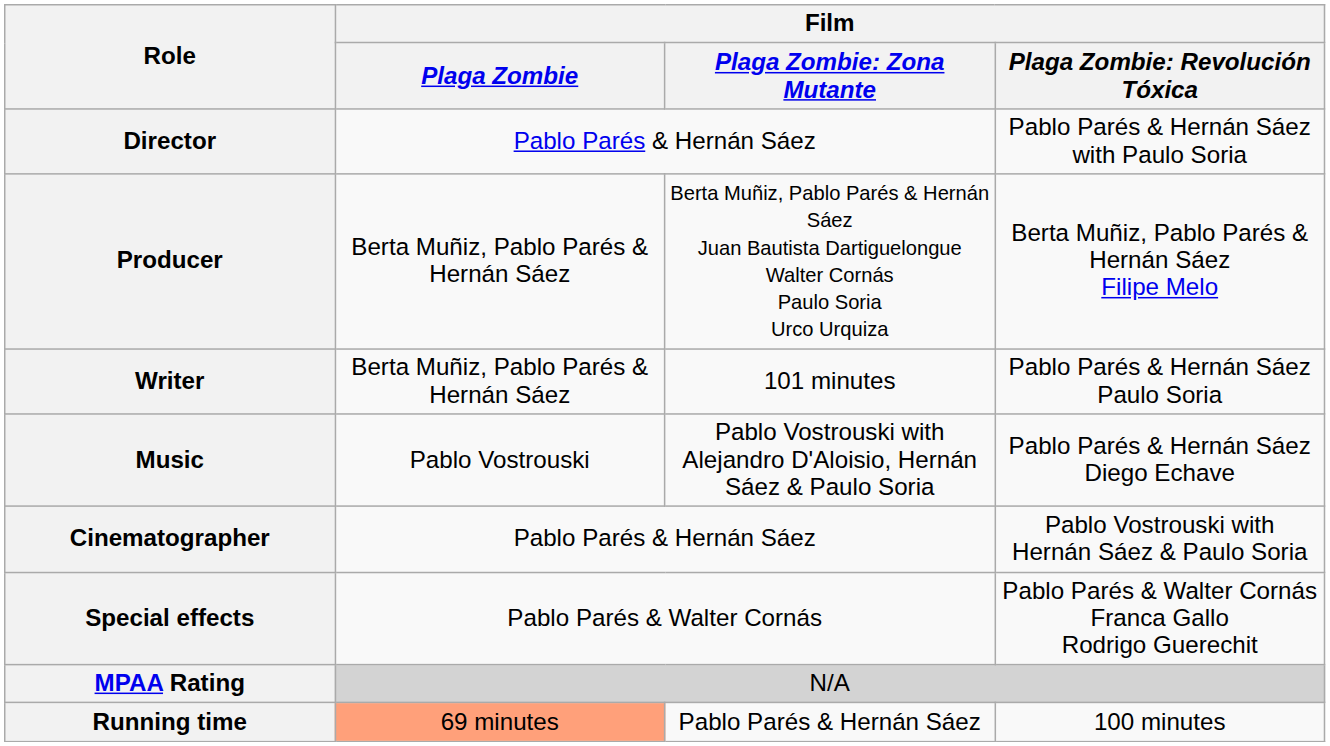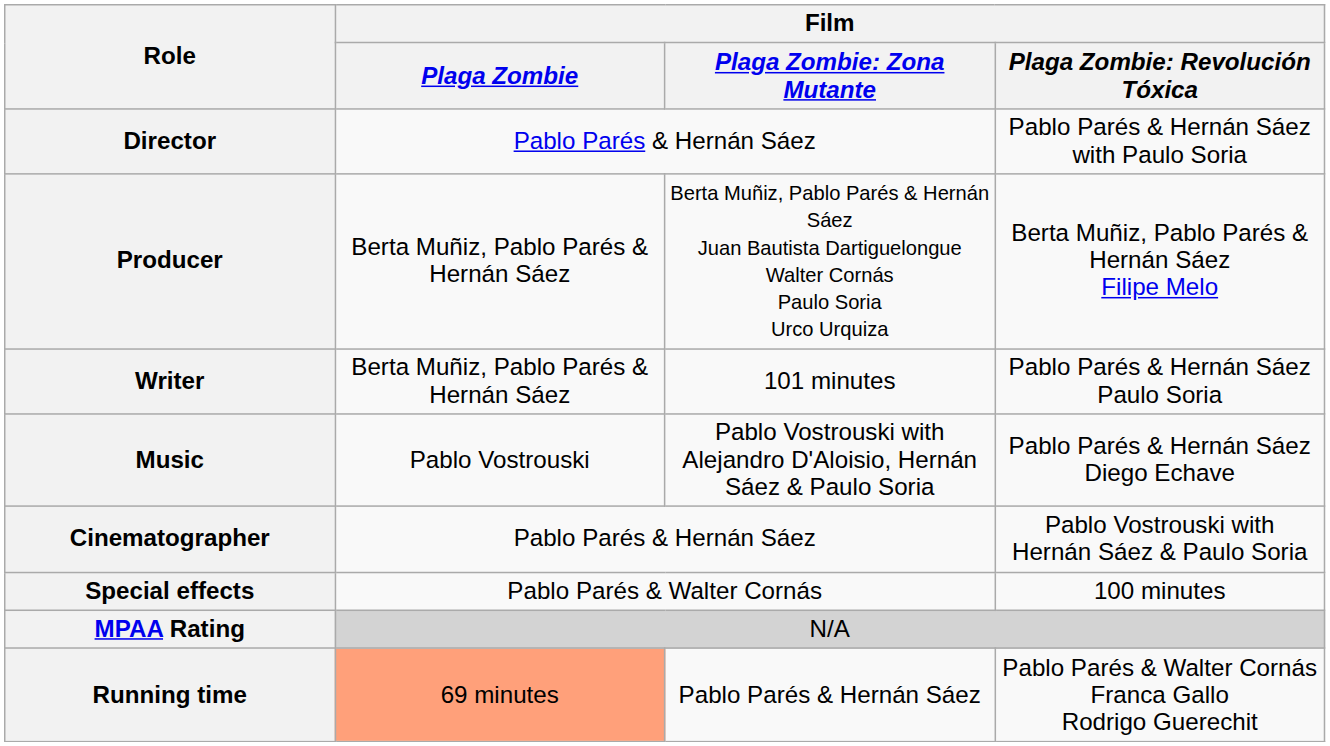 <table class="wikitable"  style="text-align:center; width:99%;">
 <tr>
 <th rowspan="2" style="width:16.5%;">Role</th>
 <th colspan="3" style="text-align:center;">Film</th>
 </tr>
 <tr>
 <th style="text-align:center; width:16.5%;"><em><a href='#'>Plaga Zombie</a></em></th>
 <th style="text-align:center; width:16.5%;"><em><a href='#'>Plaga Zombie: Zona Mutante</a></em></th>
 <th style="text-align:center; width:16.5%;"><em>Plaga Zombie: Revolución Tóxica</em></th>
 </tr>
 <tr>
 <th>Director</th>
 <td colspan="2"><a href='#'>Pablo Parés</a> & Hernán Sáez</td>
 <td>Pablo Parés & Hernán Sáez with Paulo Soria</td>
 </tr>
 <tr>
 <th>Producer</th>
 <td>Berta Muñiz, Pablo Parés & Hernán Sáez</td>
 <td colspan="1"><small>Berta Muñiz, Pablo Parés & Hernán Sáez<br>Juan Bautista Dartiguelongue<br>Walter Cornás<br>Paulo Soria<br>Urco Urquiza</small></td>
 <td>Berta Muñiz, Pablo Parés & Hernán Sáez<br><a href='#'>Filipe Melo</a></td>
 </tr>
 <tr>
 <th>Writer</th>
 <td>Berta Muñiz, Pablo Parés & Hernán Sáez</td>
 <td>101 minutes</td>
 <td>Pablo Parés & Hernán Sáez<br>Paulo Soria</td>
 </tr>
 <tr>
 <th>Music</th>
 <td colspan="1">Pablo Vostrouski</td>
 <td>Pablo Vostrouski with<br> Alejandro D'Aloisio, Hernán Sáez & Paulo Soria</td>
 <td>Pablo Parés & Hernán Sáez<br>Diego Echave</td>
 </tr>
 <tr>
 <th>Cinematographer</th>
 <td colspan="2">Pablo Parés & Hernán Sáez</td>
 <td colspan="1">Pablo Vostrouski with<br> Hernán Sáez & Paulo Soria</td>
 </tr>
 <tr>
 <th>Special effects</th>
 <td colspan="2">Pablo Parés & Walter Cornás</td>
-<td>Pablo Parés & Walter Cornás<br>Franca Gallo<br>Rodrigo Guerechit</td>
+<td>100 minutes</td>
 </tr>
 <tr>
 <th><a href='#'>MPAA</a> Rating</th>
 <td style="background:lightgrey;" colspan="3">N/A</td>
 </tr>
 <tr>
 <th>Running time</th>
 <td style="background: lightsalmon;">69 minutes</td>
 <td>Pablo Parés & Hernán Sáez</td>
-<td>100 minutes</td>
+<td>Pablo Parés & Walter Cornás<br>Franca Gallo<br>Rodrigo Guerechit</td>
 </tr>
 </table>
